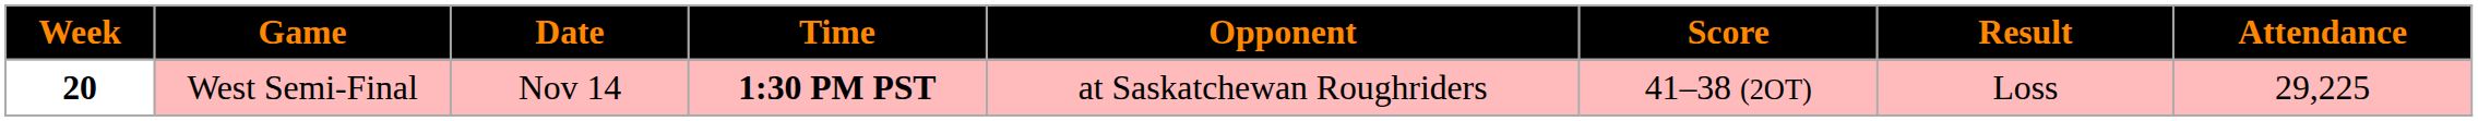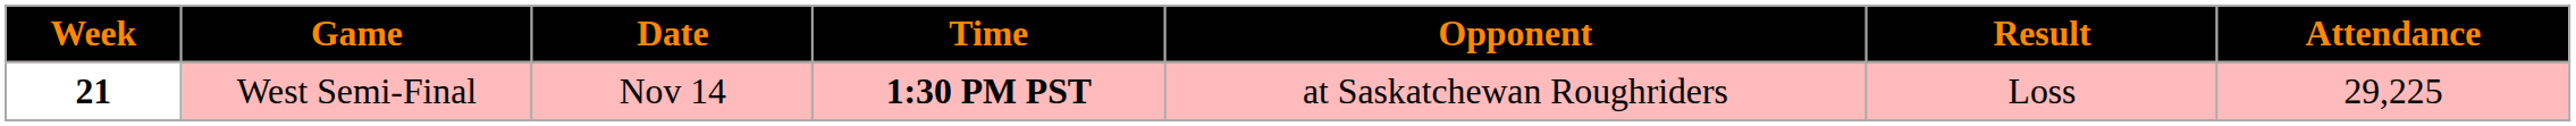 <table class="wikitable sortable">
 <tr>
 <th style="background:#000; color:#ff8800; width:5%;">Week</th>
 <th style="background:#000; color:#ff8800; width:10%;">Game</th>
 <th style="background:#000; color:#ff8800; width:8%;">Date</th>
 <th style="background:#000; color:#ff8800; width:10%;">Time</th>
 <th style="background:#000; color:#ff8800; width:20%;">Opponent</th>
-<th style="background:#000; color:#ff8800; width:10%;">Score</th>
 <th style="background:#000; color:#ff8800; width:10%;">Result</th>
 <th style="background:#000; color:#ff8800; width:10%;">Attendance</th>
 </tr>
 <tr style="text-align:center; background:#fbb;">
-<td style="background:white;"><span><strong>20</strong></span></td>
+<td style="background:white;"><span><strong>21</strong></span></td>
 <td>West Semi-Final</td>
 <td>Nov 14</td>
 <td><strong>1:30 PM PST</strong></td>
 <td>at Saskatchewan Roughriders</td>
-<td>41–38 <small>(2OT)</small></td>
 <td>Loss</td>
 <td>29,225</td>
 </tr>
 </table>
